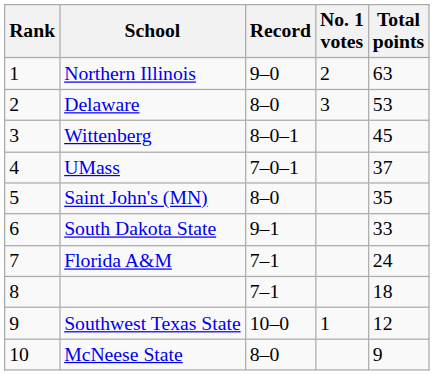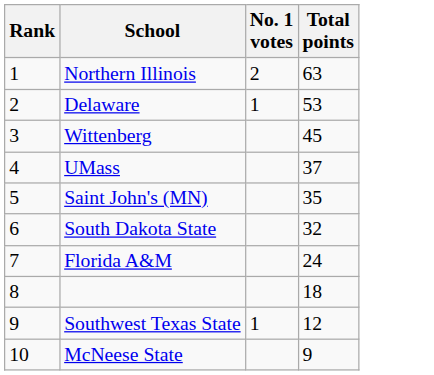 <table class="wikitable">
 <tr>
 <th>Rank</th>
 <th>School</th>
-<th>Record</th>
 <th>No. 1<br>votes</th>
 <th>Total<br>points</th>
 </tr>
 <tr>
 <td>1</td>
 <td><a href='#'>Northern Illinois</a></td>
-<td>9–0</td>
 <td>2</td>
 <td>63</td>
 </tr>
 <tr>
 <td>2</td>
 <td><a href='#'>Delaware</a></td>
-<td>8–0</td>
-<td>3</td>
+<td>1</td>
 <td>53</td>
 </tr>
 <tr>
 <td>3</td>
 <td><a href='#'>Wittenberg</a></td>
-<td>8–0–1</td>
 <td></td>
 <td>45</td>
 </tr>
 <tr>
 <td>4</td>
 <td><a href='#'>UMass</a></td>
-<td>7–0–1</td>
 <td></td>
 <td>37</td>
 </tr>
 <tr>
 <td>5</td>
 <td><a href='#'>Saint John's (MN)</a></td>
-<td>8–0</td>
 <td></td>
 <td>35</td>
 </tr>
 <tr>
 <td>6</td>
 <td><a href='#'>South Dakota State</a></td>
-<td>9–1</td>
 <td></td>
-<td>33</td>
+<td>32</td>
 </tr>
 <tr>
 <td>7</td>
 <td><a href='#'>Florida A&M</a></td>
-<td>7–1</td>
 <td></td>
 <td>24</td>
 </tr>
 <tr>
 <td>8</td>
 <td></td>
-<td>7–1</td>
 <td></td>
 <td>18</td>
 </tr>
 <tr>
 <td>9</td>
 <td><a href='#'>Southwest Texas State</a></td>
-<td>10–0</td>
 <td>1</td>
 <td>12</td>
 </tr>
 <tr>
 <td>10</td>
 <td><a href='#'>McNeese State</a></td>
-<td>8–0</td>
 <td></td>
 <td>9</td>
 </tr>
 </table>
